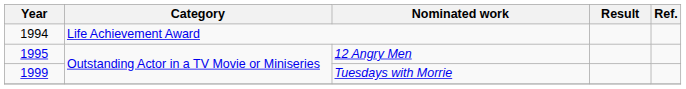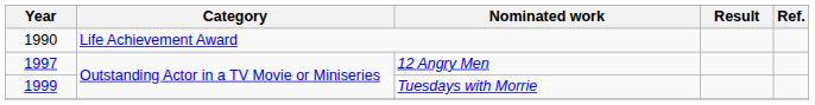 <table class=wikitable>
 <tr>
 <th scope="col" style="width:5em;">Year</th>
 <th scope="col" style="width:26em;">Category</th>
 <th scope="col" style="width:25em;">Nominated work</th>
 <th scope="col" style="width:5em;">Result</th>
 <th>Ref.</th>
 </tr>
 <tr>
-<td style="text-align:center;">1994</td>
+<td style="text-align:center;">1990</td>
 <td colspan=2><a href='#'>Life Achievement Award</a></td>
 <td></td>
 <td></td>
 </tr>
 <tr>
-<td style="text-align:center;"><a href='#'>1995</a></td>
+<td style="text-align:center;"><a href='#'>1997</a></td>
 <td rowspan="2"><a href='#'>Outstanding Actor in a TV Movie or Miniseries</a></td>
 <td><em><a href='#'>12 Angry Men</a></em></td>
 <td></td>
 <td></td>
 </tr>
 <tr>
 <td style="text-align:center;"><a href='#'>1999</a></td>
 <td><em><a href='#'>Tuesdays with Morrie</a></em></td>
 <td></td>
 <td></td>
 </tr>
 <tr>
 </tr>
 </table>
